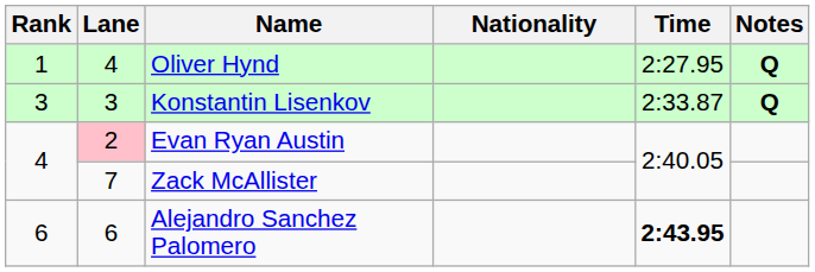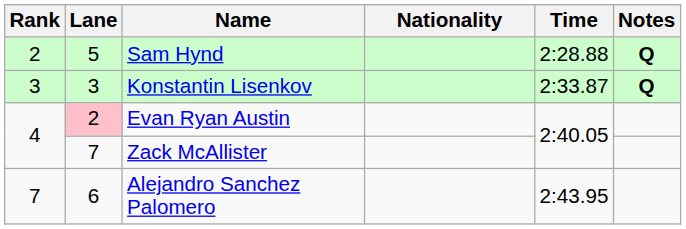 <table class="wikitable sortable" style="text-align:center">
 <tr>
 <th>Rank</th>
 <th>Lane</th>
 <th style="width:180px">Name</th>
 <th style="width:125px">Nationality</th>
 <th>Time</th>
 <th>Notes</th>
 </tr>
 <tr style="background:#cfc;">
-<td>1</td>
-<td>4</td>
-<td style="text-align:left;"><a href='#'>Oliver Hynd</a></td>
+<td>2</td>
+<td>5</td>
+<td style="text-align:left;"><a href='#'>Sam Hynd</a></td>
 <td style="text-align:left;"></td>
-<td>2:27.95</td>
+<td>2:28.88</td>
 <td><strong>Q</strong></td>
 </tr>
 <tr style="background:#cfc;">
 <td>3</td>
 <td>3</td>
 <td style="text-align:left;"><a href='#'>Konstantin Lisenkov</a></td>
 <td style="text-align:left;"></td>
 <td>2:33.87</td>
 <td><strong>Q</strong></td>
 </tr>
 <tr>
 <td rowspan=2>4</td>
 <td style="background: pink;">2</td>
 <td style="text-align:left;"><a href='#'>Evan Ryan Austin</a></td>
 <td style="text-align:left;"></td>
 <td rowspan=2>2:40.05</td>
 <td></td>
 </tr>
 <tr>
 <td>7</td>
 <td style="text-align:left;"><a href='#'>Zack McAllister</a></td>
 <td style="text-align:left;"></td>
 <td></td>
 </tr>
 <tr>
-<td>6</td>
+<td>7</td>
 <td>6</td>
 <td style="text-align:left;"><a href='#'>Alejandro Sanchez Palomero</a></td>
 <td style="text-align:left;"></td>
-<td><strong>2:43.95</strong></td>
+<td>2:43.95</td>
 <td></td>
 </tr>
 </table>
